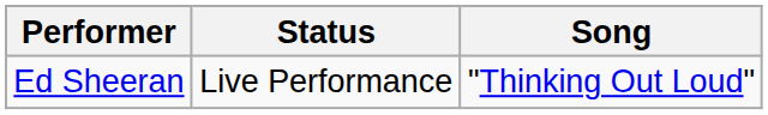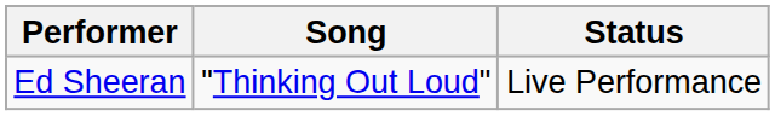 <table class="wikitable" style="font-size: 85%">
 <tr>
 <th>Performer</th>
+<th>Song</th>
 <th>Status</th>
-<th>Song</th>
 </tr>
 <tr>
 <td> <a href='#'>Ed Sheeran</a></td>
+<td>"<a href='#'>Thinking Out Loud</a>"</td>
 <td>Live Performance</td>
-<td>"<a href='#'>Thinking Out Loud</a>"</td>
 </tr>
 </table>
